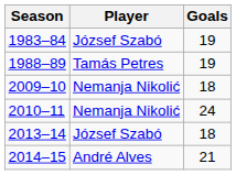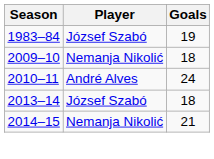 <table class="wikitable">
 <tr>
 <th>Season</th>
 <th>Player</th>
 <th>Goals</th>
 </tr>
 <tr>
 <td><a href='#'>1983–84</a></td>
 <td> <a href='#'>József Szabó</a></td>
 <td align=center>19</td>
 </tr>
 <tr>
-<td><a href='#'>1988–89</a></td>
-<td> <a href='#'>Tamás Petres</a></td>
-<td align=center>19</td>
-</tr>
-<tr>
 <td><a href='#'>2009–10</a></td>
 <td> <a href='#'>Nemanja Nikolić</a></td>
 <td align=center>18</td>
 </tr>
 <tr>
 <td><a href='#'>2010–11</a></td>
-<td> <a href='#'>Nemanja Nikolić</a></td>
+<td> <a href='#'>André Alves</a></td>
 <td align=center>24</td>
 </tr>
 <tr>
 <td><a href='#'>2013–14</a></td>
 <td> <a href='#'>József Szabó</a></td>
 <td align=center>18</td>
 </tr>
 <tr>
 <td><a href='#'>2014–15</a></td>
-<td> <a href='#'>André Alves</a></td>
+<td> <a href='#'>Nemanja Nikolić</a></td>
 <td align=center>21</td>
 </tr>
 </table>
